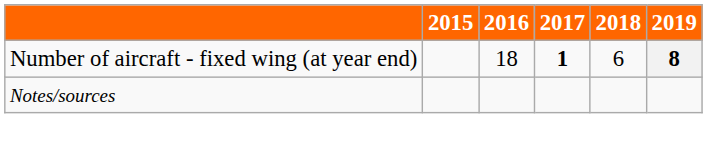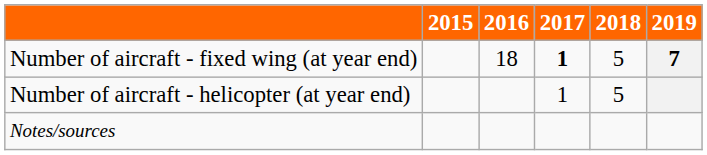 <table class="wikitable" style="margin:1em auto;">
 <tr>
 <th style="background:#ff6600; color:white;"></th>
 <th style="background:#ff6600; color:white;">2015</th>
 <th style="background:#ff6600; color:white;">2016</th>
 <th style="background:#ff6600; color:white;">2017</th>
 <th style="background:#ff6600; color:white;">2018</th>
 <th style="background:#ff6600; color:white;">2019</th>
 </tr>
 <tr>
 <td>Number of aircraft - fixed wing (at year end)</td>
 <td align=center></td>
 <td align=center>18</td>
 <td align=center><strong>1</strong></td>
-<td align=center>6</td>
-<th align=center>8</th>
+<td align=center>5</td>
+<th align=center>7</th>
+</tr>
+<tr>
+<td>Number of aircraft - helicopter (at year end)</td>
+<td align=center></td>
+<td align=center></td>
+<td align=center>1</td>
+<td align=center>5</td>
+<th align=center></th>
 </tr>
 <tr>
 <td><small><em>Notes/sources</em></small></td>
 <td align=center></td>
 <td align=center></td>
 <td align=center></td>
 <td align=center></td>
 <td align=center></td>
 </tr>
 </table>
